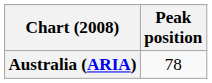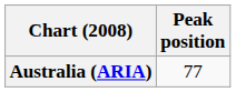 <table class="wikitable plainrowheaders">
 <tr>
 <th scope="col">Chart (2008)</th>
 <th scope="col">Peak<br>position</th>
 </tr>
 <tr>
 <th scope="row">Australia (<a href='#'>ARIA</a>)</th>
-<td style="text-align:center;">78</td>
+<td style="text-align:center;">77</td>
 </tr>
 </table>
